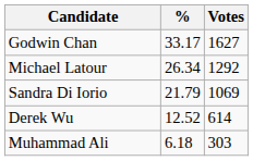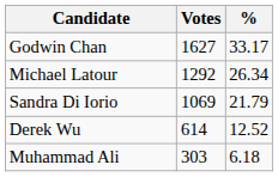 <table class="wikitable">
 <tr>
 <th bgcolor="#DDDDFF" width="150px">Candidate</th>
+<th bgcolor="#DDDDFF">Votes</th>
 <th bgcolor="#DDDDFF">%</th>
-<th bgcolor="#DDDDFF">Votes</th>
 </tr>
 <tr>
 <td>Godwin Chan</td>
+<td>1627</td>
 <td>33.17</td>
-<td>1627</td>
 </tr>
 <tr>
 <td>Michael Latour</td>
+<td>1292</td>
 <td>26.34</td>
-<td>1292</td>
 </tr>
 <tr>
 <td>Sandra Di Iorio</td>
+<td>1069</td>
 <td>21.79</td>
-<td>1069</td>
 </tr>
 <tr>
 <td>Derek Wu</td>
+<td>614</td>
 <td>12.52</td>
-<td>614</td>
 </tr>
 <tr>
 <td>Muhammad Ali</td>
+<td>303</td>
 <td>6.18</td>
-<td>303</td>
 </tr>
 </table>
